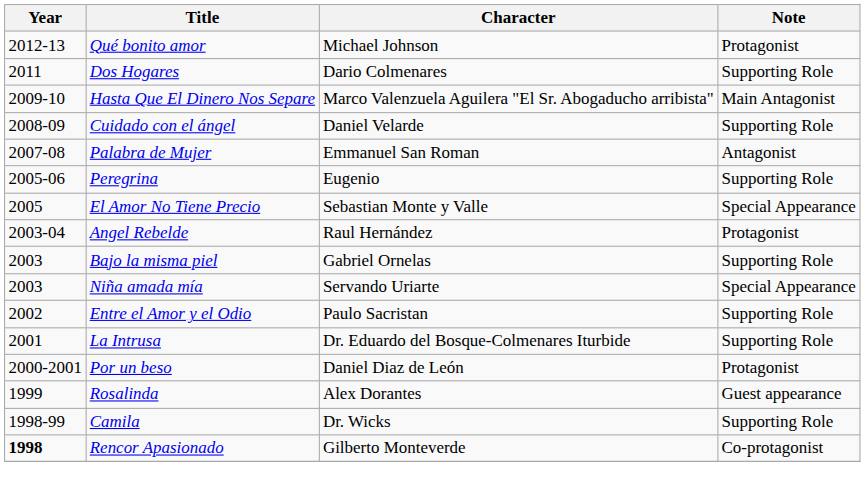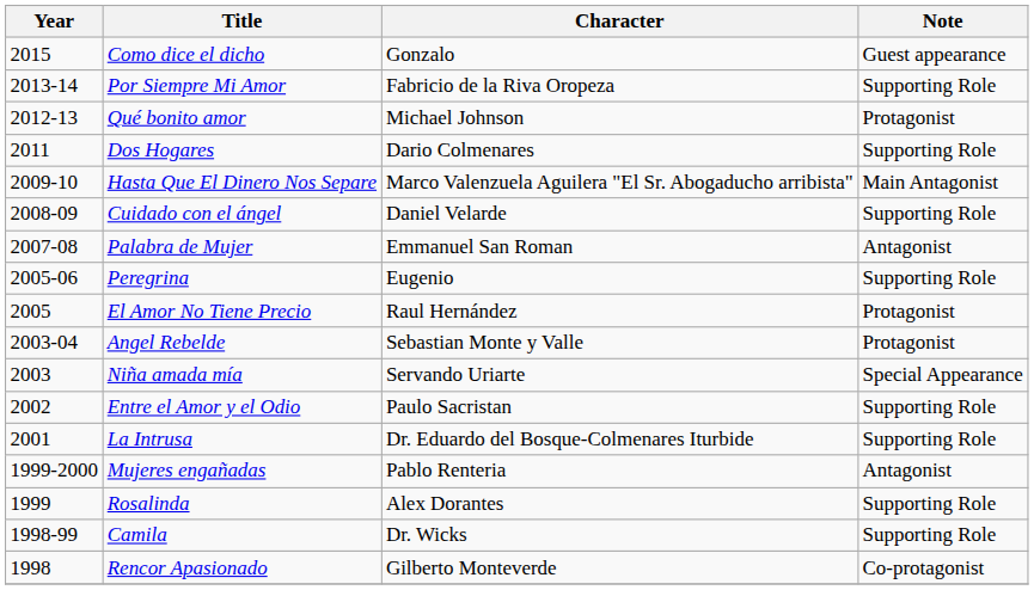 <table class="wikitable">
 <tr>
 <th>Year</th>
 <th>Title</th>
 <th>Character</th>
 <th>Note</th>
+</tr>
+<tr>
+<td>2015</td>
+<td><em><a href='#'>Como dice el dicho</a></em></td>
+<td>Gonzalo</td>
+<td>Guest appearance</td>
+</tr>
+<tr>
+<td>2013-14</td>
+<td><em><a href='#'>Por Siempre Mi Amor</a></em></td>
+<td>Fabricio de la Riva Oropeza</td>
+<td>Supporting Role</td>
 </tr>
 <tr>
 <td>2012-13</td>
 <td><em><a href='#'>Qué bonito amor </a></em></td>
 <td>Michael Johnson</td>
 <td>Protagonist</td>
 </tr>
 <tr>
 <td>2011</td>
 <td><em><a href='#'>Dos Hogares</a></em></td>
 <td>Dario Colmenares</td>
 <td>Supporting Role</td>
 </tr>
 <tr>
 <td>2009-10</td>
 <td><em><a href='#'>Hasta Que El Dinero Nos Separe</a></em></td>
 <td>Marco Valenzuela Aguilera "El Sr. Abogaducho arribista"</td>
 <td>Main Antagonist</td>
 </tr>
 <tr>
 <td>2008-09</td>
 <td><em><a href='#'>Cuidado con el ángel</a></em></td>
 <td>Daniel Velarde</td>
 <td>Supporting Role</td>
 </tr>
 <tr>
 <td>2007-08</td>
 <td><em><a href='#'>Palabra de Mujer</a></em></td>
 <td>Emmanuel San Roman</td>
 <td>Antagonist</td>
 </tr>
 <tr>
 <td>2005-06</td>
 <td><em><a href='#'>Peregrina</a></em></td>
 <td>Eugenio</td>
 <td>Supporting Role</td>
 </tr>
 <tr>
 <td>2005</td>
 <td><em><a href='#'>El Amor No Tiene Precio</a></em></td>
-<td>Sebastian Monte y Valle</td>
-<td>Special Appearance</td>
+<td>Raul Hernández</td>
+<td>Protagonist</td>
 </tr>
 <tr>
 <td>2003-04</td>
 <td><em><a href='#'>Angel Rebelde</a></em></td>
-<td>Raul Hernández</td>
+<td>Sebastian Monte y Valle</td>
 <td>Protagonist</td>
-</tr>
-<tr>
-<td>2003</td>
-<td><em><a href='#'>Bajo la misma piel</a></em></td>
-<td>Gabriel Ornelas</td>
-<td>Supporting Role</td>
 </tr>
 <tr>
 <td>2003</td>
 <td><em><a href='#'>Niña amada mía</a></em></td>
 <td>Servando Uriarte</td>
 <td>Special Appearance</td>
 </tr>
 <tr>
 <td>2002</td>
 <td><em><a href='#'>Entre el Amor y el Odio</a></em></td>
 <td>Paulo Sacristan</td>
 <td>Supporting Role</td>
 </tr>
 <tr>
 <td>2001</td>
 <td><em><a href='#'>La Intrusa</a></em></td>
 <td>Dr. Eduardo del Bosque-Colmenares Iturbide</td>
 <td>Supporting Role</td>
 </tr>
 <tr>
-<td>2000-2001</td>
-<td><em><a href='#'>Por un beso</a></em></td>
-<td>Daniel Diaz de León</td>
-<td>Protagonist</td>
+<td>1999-2000</td>
+<td><em><a href='#'>Mujeres engañadas</a></em></td>
+<td>Pablo Renteria</td>
+<td>Antagonist</td>
 </tr>
 <tr>
 <td>1999</td>
 <td><em><a href='#'>Rosalinda</a></em></td>
 <td>Alex Dorantes</td>
-<td>Guest appearance</td>
+<td>Supporting Role</td>
 </tr>
 <tr>
 <td>1998-99</td>
 <td><em><a href='#'>Camila</a></em></td>
 <td>Dr. Wicks</td>
 <td>Supporting Role</td>
 </tr>
 <tr>
-<td><strong>1998</strong></td>
+<td>1998</td>
 <td><em><a href='#'>Rencor Apasionado</a></em></td>
 <td>Gilberto Monteverde</td>
 <td>Co-protagonist</td>
 </tr>
 <tr>
 </tr>
 </table>
